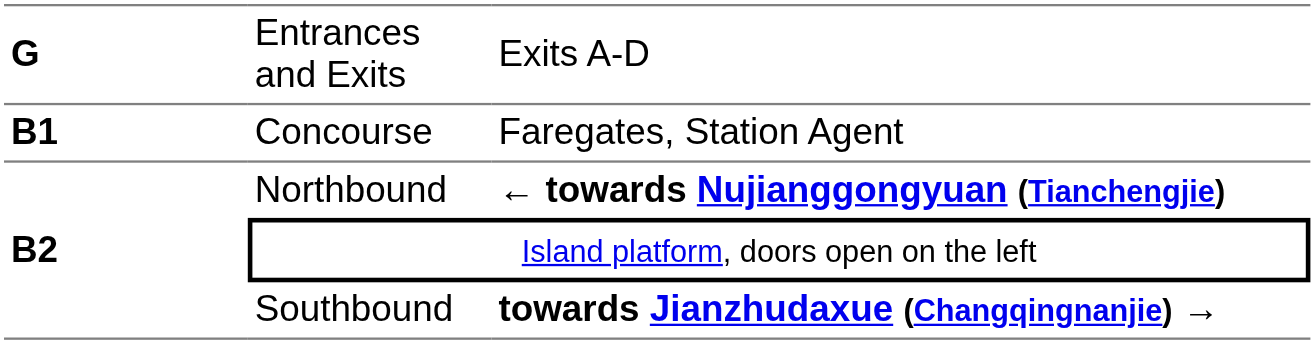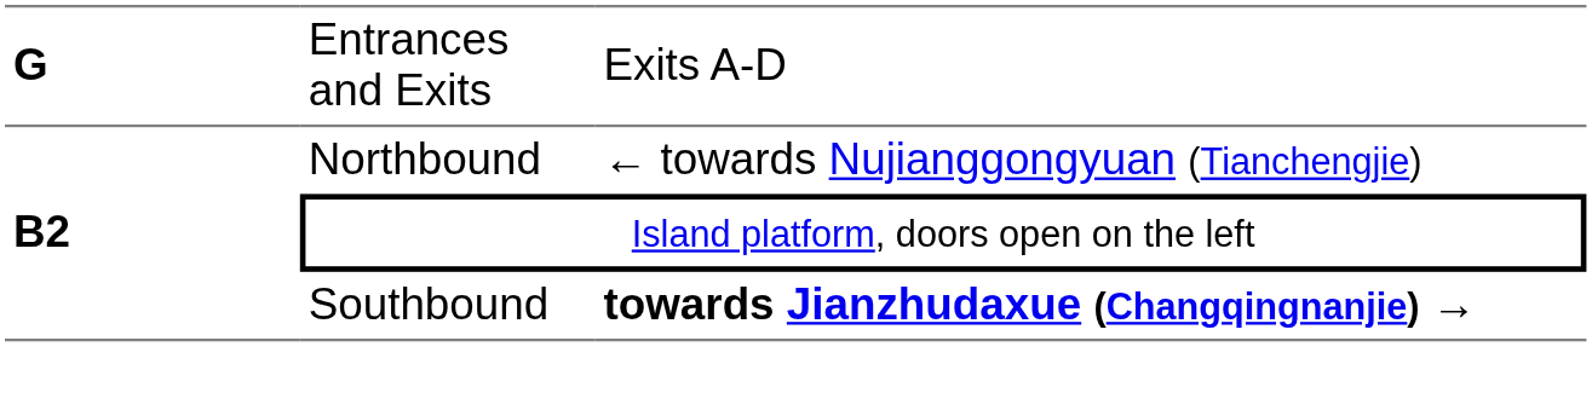 <table cellspacing=0 cellpadding=3>
 <tr>
 <td style="border-top:solid 1px gray;border-bottom:solid 1px gray;" width=100><strong>G</strong></td>
 <td style="border-top:solid 1px gray;border-bottom:solid 1px gray;" width=100>Entrances and Exits</td>
 <td style="border-top:solid 1px gray;border-bottom:solid 1px gray;" width=350>Exits A-D</td>
 </tr>
 <tr>
-<td style="border-bottom:solid 1px gray;"><strong>B1</strong></td>
-<td style="border-bottom:solid 1px gray;">Concourse</td>
-<td style="border-bottom:solid 1px gray;">Faregates, Station Agent</td>
-</tr>
-<tr>
 <td style="border-bottom:solid 1px gray;" rowspan=3><strong>B2</strong></td>
 <td>Northbound</td>
-<td><strong>←  towards <a href='#'>Nujianggongyuan</a> <small>(<a href='#'>Tianchengjie</a>)</small></strong></td>
+<td>←  towards <a href='#'>Nujianggongyuan</a> <small>(<a href='#'>Tianchengjie</a>)</small></td>
 </tr>
 <tr>
 <td style="border-right:solid 2px black;border-left:solid 2px black;border-top:solid 2px black;border-bottom:solid 2px black;text-align:center;" colspan=2><small><a href='#'>Island platform</a>, doors open on the left</small></td>
 </tr>
 <tr>
 <td style="border-bottom:solid 1px gray;">Southbound</td>
 <td style="border-bottom:solid 1px gray;"><strong>  towards <a href='#'>Jianzhudaxue</a> <small>(<a href='#'>Changqingnanjie</a>)</small> →</strong></td>
 </tr>
 </table>
